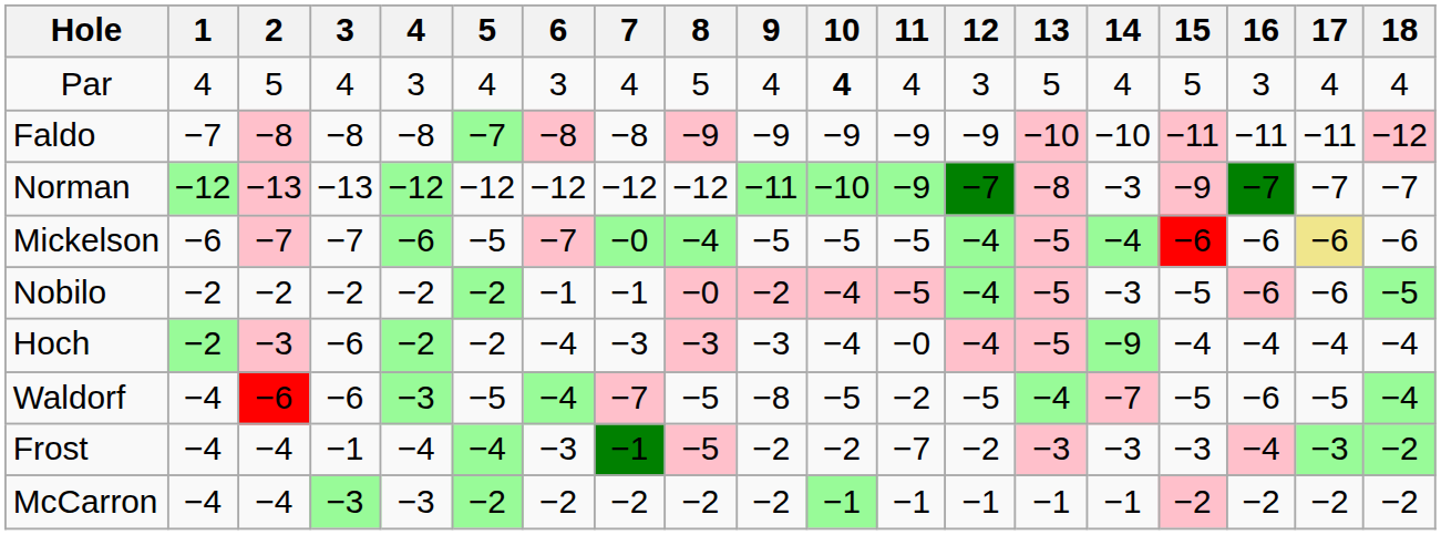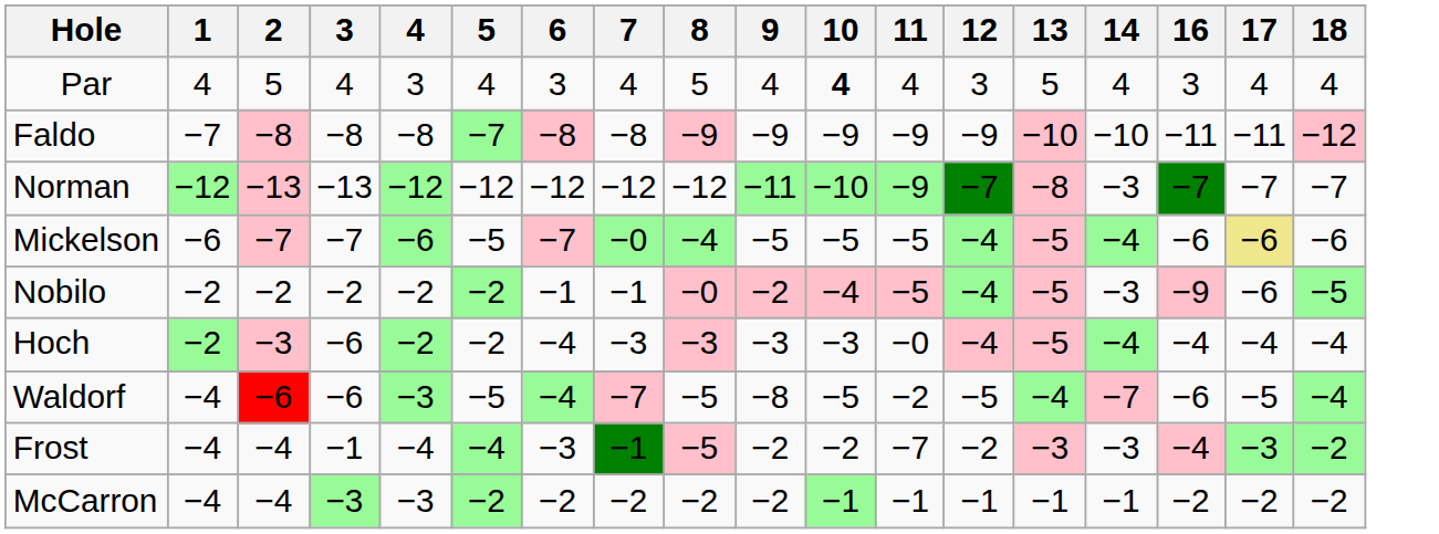 <table class="wikitable" style="text-align:center">
 <tr>
 <th>Hole</th>
 <th>  1  </th>
 <th>  2  </th>
 <th>  3  </th>
 <th>  4  </th>
 <th>  5  </th>
 <th>  6  </th>
 <th>  7  </th>
 <th>  8  </th>
 <th>  9  </th>
 <th> 10 </th>
 <th> 11 </th>
 <th> 12 </th>
 <th> 13 </th>
 <th> 14 </th>
-<th>15</th>
 <th>16</th>
 <th>17</th>
 <th>18</th>
 </tr>
 <tr>
 <td>Par</td>
 <td>4</td>
 <td>5</td>
 <td>4</td>
 <td>3</td>
 <td>4</td>
 <td>3</td>
 <td>4</td>
 <td>5</td>
 <td>4</td>
 <td><strong>4</strong></td>
 <td>4</td>
 <td>3</td>
 <td>5</td>
 <td>4</td>
-<td>5</td>
 <td>3</td>
 <td>4</td>
 <td>4</td>
 </tr>
 <tr>
 <td align=left> Faldo</td>
 <td>−7</td>
 <td style="background: Pink;">−8</td>
 <td>−8</td>
 <td>−8</td>
 <td style="background: PaleGreen;">−7</td>
 <td style="background: Pink;">−8</td>
 <td>−8</td>
 <td style="background: Pink;">−9</td>
 <td>−9</td>
 <td>−9</td>
 <td>−9</td>
 <td>−9</td>
 <td style="background: Pink;">−10</td>
 <td>−10</td>
-<td style="background: Pink;">−11</td>
 <td>−11</td>
 <td>−11</td>
 <td style="background: Pink;">−12</td>
 </tr>
 <tr>
 <td align=left> Norman</td>
 <td style="background: PaleGreen;">−12</td>
 <td style="background: Pink;">−13</td>
 <td>−13</td>
 <td style="background: PaleGreen;">−12</td>
 <td>−12</td>
 <td>−12</td>
 <td>−12</td>
 <td>−12</td>
 <td style="background: PaleGreen;">−11</td>
 <td style="background: PaleGreen;">−10</td>
 <td style="background: PaleGreen;">−9</td>
 <td style="background: Green;">−7</td>
 <td style="background: Pink;">−8</td>
 <td>−3</td>
-<td style="background: Pink;">−9</td>
 <td style="background: Green;">−7</td>
 <td>−7</td>
 <td>−7</td>
 </tr>
 <tr>
 <td align=left> Mickelson</td>
 <td>−6</td>
 <td style="background: Pink;">−7</td>
 <td>−7</td>
 <td style="background: PaleGreen;">−6</td>
 <td>−5</td>
 <td style="background: Pink;">−7</td>
 <td style="background: PaleGreen;">−0</td>
 <td style="background: PaleGreen;">−4</td>
 <td>−5</td>
 <td>−5</td>
 <td>−5</td>
 <td style="background: PaleGreen;">−4</td>
 <td style="background: Pink;">−5</td>
 <td style="background: PaleGreen;">−4</td>
-<td style="background: Red;">−6</td>
 <td>−6</td>
 <td style="background: khaki;">−6</td>
 <td>−6</td>
 </tr>
 <tr>
 <td align=left> Nobilo</td>
 <td>−2</td>
 <td>−2</td>
 <td>−2</td>
 <td>−2</td>
 <td style="background: PaleGreen;">−2</td>
 <td>−1</td>
 <td>−1</td>
 <td style="background: Pink;">−0</td>
 <td style="background: Pink;">−2</td>
 <td style="background: Pink;">−4</td>
 <td style="background: Pink;">−5</td>
 <td style="background: PaleGreen;">−4</td>
 <td style="background: Pink;">−5</td>
 <td>−3</td>
-<td>−5</td>
-<td style="background: Pink;">−6</td>
+<td style="background: Pink;">−9</td>
 <td>−6</td>
 <td style="background: PaleGreen;">−5</td>
 </tr>
 <tr>
 <td align=left> Hoch</td>
 <td style="background: PaleGreen;">−2</td>
 <td style="background: Pink;">−3</td>
 <td>−6</td>
 <td style="background: PaleGreen;">−2</td>
 <td>−2</td>
 <td>−4</td>
 <td>−3</td>
 <td style="background: Pink;">−3</td>
 <td>−3</td>
-<td>−4</td>
+<td>−3</td>
 <td>−0</td>
 <td style="background: Pink;">−4</td>
 <td style="background: Pink;">−5</td>
-<td style="background: PaleGreen;">−9</td>
-<td>−4</td>
+<td style="background: PaleGreen;">−4</td>
 <td>−4</td>
 <td>−4</td>
 <td>−4</td>
 </tr>
 <tr>
 <td align=left> Waldorf</td>
 <td>−4</td>
 <td style="background: Red;">−6</td>
 <td>−6</td>
 <td style="background: PaleGreen;">−3</td>
 <td>−5</td>
 <td style="background: PaleGreen;">−4</td>
 <td style="background: Pink;">−7</td>
 <td>−5</td>
 <td>−8</td>
 <td>−5</td>
 <td>−2</td>
 <td>−5</td>
 <td style="background: PaleGreen;">−4</td>
 <td style="background: Pink;">−7</td>
-<td>−5</td>
 <td>−6</td>
 <td>−5</td>
 <td style="background: PaleGreen;">−4</td>
 </tr>
 <tr>
 <td align=left> Frost</td>
 <td>−4</td>
 <td>−4</td>
 <td>−1</td>
 <td>−4</td>
 <td style="background: PaleGreen;">−4</td>
 <td>−3</td>
 <td style="background: Green;">−1</td>
 <td style="background: Pink;">−5</td>
 <td>−2</td>
 <td>−2</td>
 <td>−7</td>
 <td>−2</td>
 <td style="background: Pink;">−3</td>
-<td>−3</td>
 <td>−3</td>
 <td style="background: Pink;">−4</td>
 <td style="background: PaleGreen;">−3</td>
 <td style="background: PaleGreen;">−2</td>
 </tr>
 <tr>
 <td align=left> McCarron</td>
 <td>−4</td>
 <td>−4</td>
 <td style="background: PaleGreen;">−3</td>
 <td>−3</td>
 <td style="background: PaleGreen;">−2</td>
 <td>−2</td>
 <td>−2</td>
 <td>−2</td>
 <td>−2</td>
 <td style="background: PaleGreen;">−1</td>
 <td>−1</td>
 <td>−1</td>
 <td>−1</td>
 <td>−1</td>
-<td style="background: Pink;">−2</td>
 <td>−2</td>
 <td>−2</td>
 <td>−2</td>
 </tr>
 </table>
